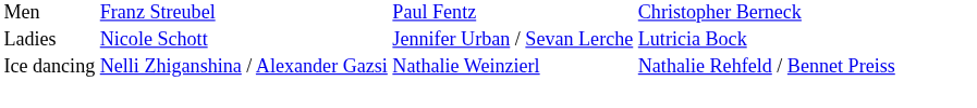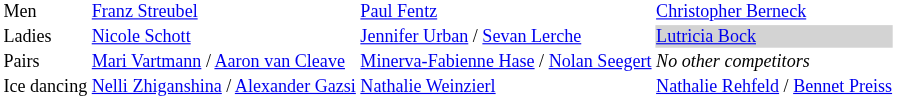 <table>
 <tr>
 <td>Men</td>
 <td><a href='#'>Franz Streubel</a></td>
 <td><a href='#'>Paul Fentz</a></td>
 <td><a href='#'>Christopher Berneck</a></td>
 </tr>
 <tr>
 <td>Ladies</td>
 <td><a href='#'>Nicole Schott</a></td>
 <td><a href='#'>Jennifer Urban</a> / <a href='#'>Sevan Lerche</a></td>
-<td><a href='#'>Lutricia Bock</a></td>
+<td style="background: lightgrey;"><a href='#'>Lutricia Bock</a></td>
+</tr>
+<tr>
+<td>Pairs</td>
+<td><a href='#'>Mari Vartmann</a> / <a href='#'>Aaron van Cleave</a></td>
+<td><a href='#'>Minerva-Fabienne Hase</a> / <a href='#'>Nolan Seegert</a></td>
+<td><em>No other competitors</em></td>
 </tr>
 <tr>
 <td>Ice dancing</td>
 <td><a href='#'>Nelli Zhiganshina</a> / <a href='#'>Alexander Gazsi</a></td>
 <td><a href='#'>Nathalie Weinzierl</a></td>
 <td><a href='#'>Nathalie Rehfeld</a> / <a href='#'>Bennet Preiss</a></td>
 </tr>
 </table>
